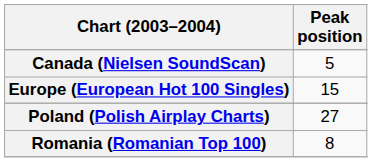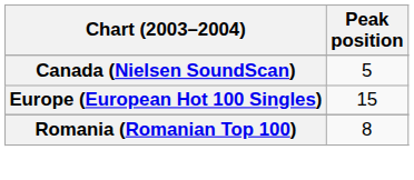 <table class="wikitable sortable plainrowheaders" style="text-align:center">
 <tr>
 <th scope="col">Chart (2003–2004)</th>
 <th scope="col">Peak<br> position</th>
 </tr>
 <tr>
 </tr>
 <tr>
 </tr>
 <tr>
 </tr>
 <tr>
 <th scope="row">Canada (<a href='#'>Nielsen SoundScan</a>)</th>
 <td>5</td>
 </tr>
 <tr>
 <th scope="row">Europe (<a href='#'>European Hot 100 Singles</a>)</th>
 <td>15</td>
 </tr>
 <tr>
 </tr>
 <tr>
 </tr>
 <tr>
 </tr>
 <tr>
 </tr>
 <tr>
 </tr>
 <tr>
-<th scope="row">Poland (<a href='#'>Polish Airplay Charts</a>)</th>
-<td>27</td>
-</tr>
-<tr>
 <th scope="row">Romania (<a href='#'>Romanian Top 100</a>)</th>
 <td>8</td>
 </tr>
 <tr>
 </tr>
 <tr>
 </tr>
 <tr>
 </tr>
 <tr>
 </tr>
 <tr>
 </tr>
 <tr>
 </tr>
 <tr>
 </tr>
 </table>
